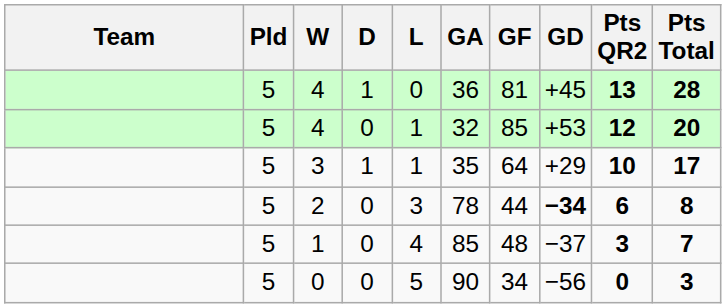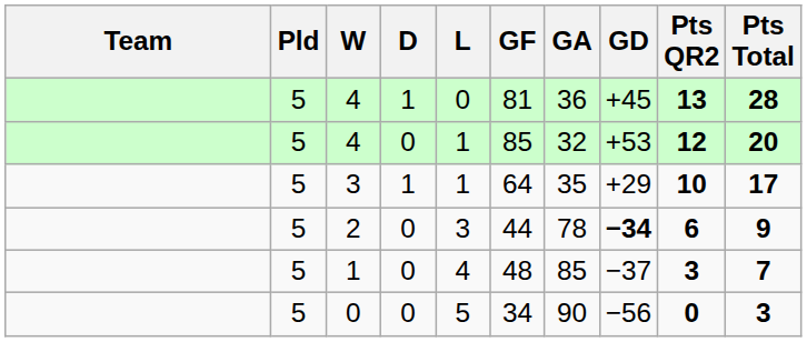 <table class="wikitable" style="text-align:center;">
 <tr>
 <th width=150>Team</th>
 <th width=25>Pld</th>
 <th width=25>W</th>
 <th width=25>D</th>
 <th width=25>L</th>
+<th width=25>GF</th>
 <th width=25>GA</th>
-<th width=25>GF</th>
 <th width=25>GD</th>
 <th width=30>Pts QR2</th>
 <th width=30>Pts Total</th>
 </tr>
 <tr bgcolor=#CCFFCC>
 <td align="left"></td>
 <td>5</td>
 <td>4</td>
 <td>1</td>
 <td>0</td>
+<td>81</td>
 <td>36</td>
-<td>81</td>
 <td>+45</td>
 <td><strong>13</strong></td>
 <td><strong>28</strong></td>
 </tr>
 <tr bgcolor=#CCFFCC>
 <td align="left"></td>
 <td>5</td>
 <td>4</td>
 <td>0</td>
 <td>1</td>
+<td>85</td>
 <td>32</td>
-<td>85</td>
 <td>+53</td>
 <td><strong>12</strong></td>
 <td><strong>20</strong></td>
 </tr>
 <tr>
 <td align="left"></td>
 <td>5</td>
 <td>3</td>
 <td>1</td>
 <td>1</td>
+<td>64</td>
 <td>35</td>
-<td>64</td>
 <td>+29</td>
 <td><strong>10</strong></td>
 <td><strong>17</strong></td>
 </tr>
 <tr>
 <td align="left"></td>
 <td>5</td>
 <td>2</td>
 <td>0</td>
 <td>3</td>
+<td>44</td>
 <td>78</td>
-<td>44</td>
 <td><strong>−34</strong></td>
 <td><strong>6</strong></td>
-<td><strong>8</strong></td>
+<td><strong>9</strong></td>
 </tr>
 <tr>
 <td align="left"></td>
 <td>5</td>
 <td>1</td>
 <td>0</td>
 <td>4</td>
+<td>48</td>
 <td>85</td>
-<td>48</td>
 <td>−37</td>
 <td><strong>3</strong></td>
 <td><strong>7</strong></td>
 </tr>
 <tr>
 <td align="left"></td>
 <td>5</td>
 <td>0</td>
 <td>0</td>
 <td>5</td>
+<td>34</td>
 <td>90</td>
-<td>34</td>
 <td>−56</td>
 <td><strong>0</strong></td>
 <td><strong>3</strong></td>
 </tr>
 </table>
